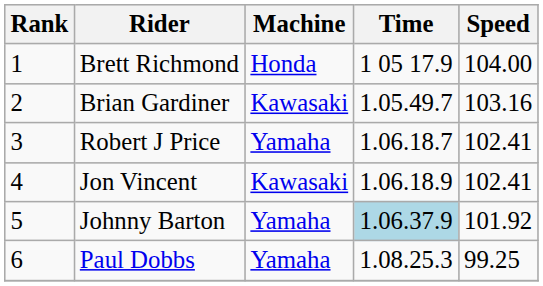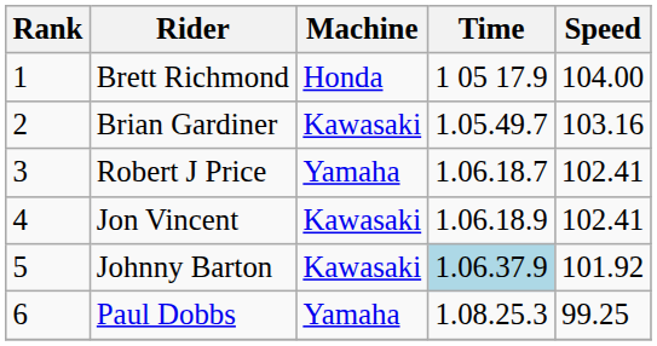 <table class="wikitable">
 <tr style="background:#efefef;">
 <th>Rank</th>
 <th>Rider</th>
 <th>Machine</th>
 <th>Time</th>
 <th>Speed</th>
 </tr>
 <tr>
 <td>1</td>
 <td> Brett Richmond</td>
 <td><a href='#'>Honda</a></td>
 <td>1 05 17.9</td>
 <td>104.00</td>
 </tr>
 <tr>
 <td>2</td>
 <td> Brian Gardiner</td>
 <td><a href='#'>Kawasaki</a></td>
 <td>1.05.49.7</td>
 <td>103.16</td>
 </tr>
 <tr>
 <td>3</td>
 <td> Robert J Price</td>
 <td><a href='#'>Yamaha</a></td>
 <td>1.06.18.7</td>
 <td>102.41</td>
 </tr>
 <tr>
 <td>4</td>
 <td> Jon Vincent</td>
 <td><a href='#'>Kawasaki</a></td>
 <td>1.06.18.9</td>
 <td>102.41</td>
 </tr>
 <tr>
 <td>5</td>
 <td> Johnny Barton</td>
-<td><a href='#'>Yamaha</a></td>
+<td><a href='#'>Kawasaki</a></td>
 <td style="background: lightblue;">1.06.37.9</td>
 <td>101.92</td>
 </tr>
 <tr>
 <td>6</td>
 <td> <a href='#'>Paul Dobbs</a></td>
 <td><a href='#'>Yamaha</a></td>
 <td>1.08.25.3</td>
 <td>99.25</td>
 </tr>
 <tr>
 </tr>
 </table>
